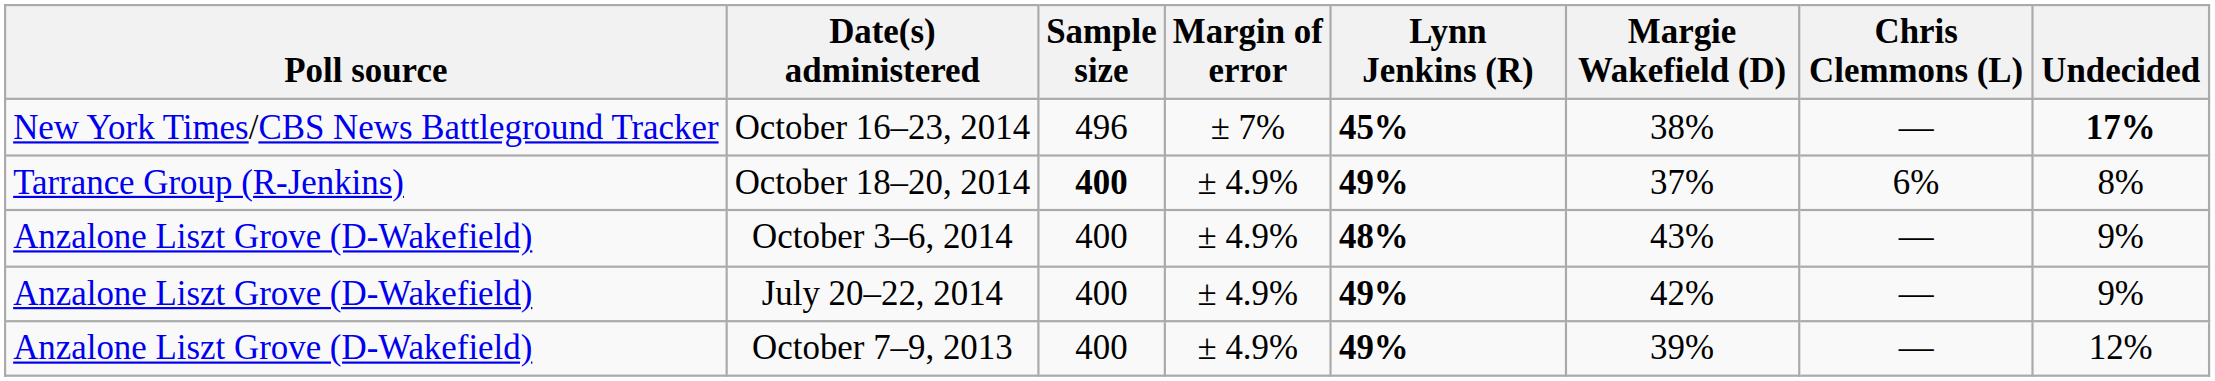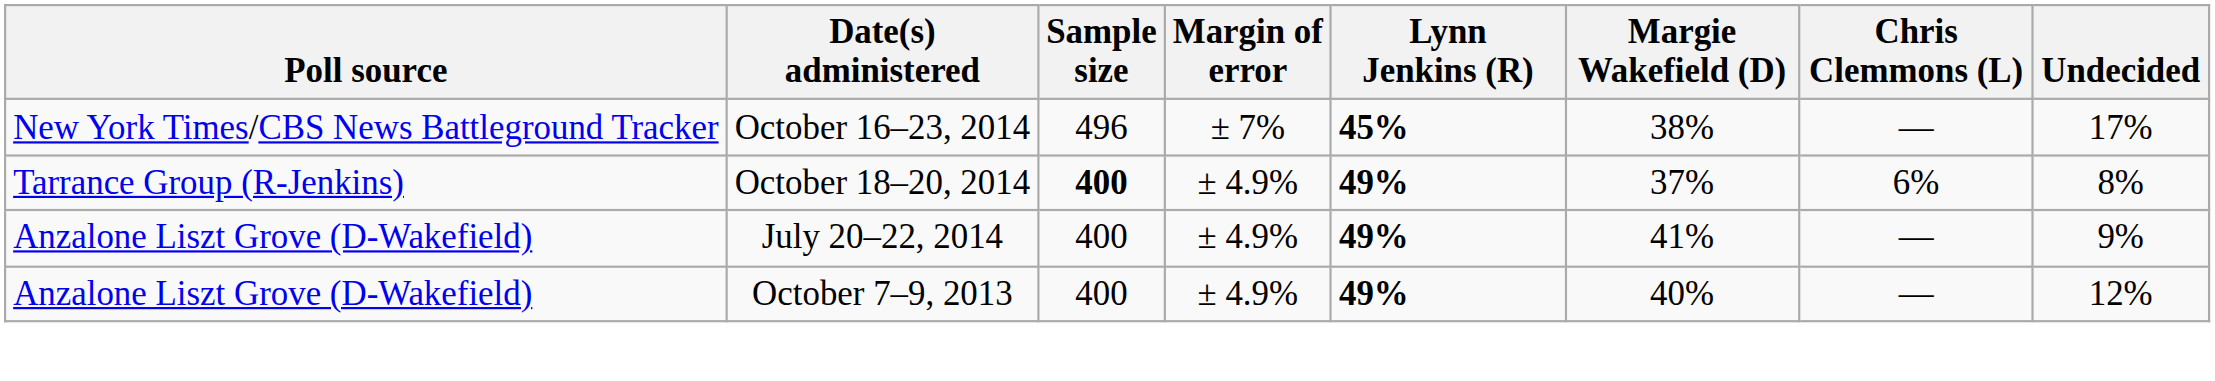 <table class="wikitable">
 <tr valign= bottom>
 <th>Poll source</th>
 <th>Date(s)<br>administered</th>
 <th>Sample<br>size</th>
 <th>Margin of<br>error</th>
 <th style="width:100px;">Lynn<br>Jenkins (R)</th>
 <th style="width:100px;">Margie<br>Wakefield (D)</th>
 <th style="width:100px;">Chris<br>Clemmons (L)</th>
 <th>Undecided</th>
 </tr>
 <tr>
 <td><a href='#'>New York Times</a>/<a href='#'>CBS News Battleground Tracker</a></td>
 <td align=center>October 16–23, 2014</td>
 <td align=center>496</td>
 <td align=center>± 7%</td>
 <td><strong>45%</strong></td>
 <td align=center>38%</td>
 <td align=center>—</td>
-<td align=center><strong>17%</strong></td>
+<td align=center>17%</td>
 </tr>
 <tr>
 <td><a href='#'>Tarrance Group (R-Jenkins)</a></td>
 <td align=center>October 18–20, 2014</td>
 <td align=center><strong>400</strong></td>
 <td align=center>± 4.9%</td>
 <td><strong>49%</strong></td>
 <td align=center>37%</td>
 <td align=center>6%</td>
 <td align=center>8%</td>
 </tr>
 <tr>
 <td><a href='#'>Anzalone Liszt Grove (D-Wakefield)</a></td>
-<td align=center>October 3–6, 2014</td>
-<td align=center>400</td>
-<td align=center>± 4.9%</td>
-<td><strong>48%</strong></td>
-<td align=center>43%</td>
-<td align=center>—</td>
-<td align=center>9%</td>
-</tr>
-<tr>
-<td><a href='#'>Anzalone Liszt Grove (D-Wakefield)</a></td>
 <td align=center>July 20–22, 2014</td>
 <td align=center>400</td>
 <td align=center>± 4.9%</td>
 <td><strong>49%</strong></td>
-<td align=center>42%</td>
+<td align=center>41%</td>
 <td align=center>—</td>
 <td align=center>9%</td>
 </tr>
 <tr>
 <td><a href='#'>Anzalone Liszt Grove (D-Wakefield)</a></td>
 <td align=center>October 7–9, 2013</td>
 <td align=center>400</td>
 <td align=center>± 4.9%</td>
 <td><strong>49%</strong></td>
-<td align=center>39%</td>
+<td align=center>40%</td>
 <td align=center>—</td>
 <td align=center>12%</td>
 </tr>
 </table>
